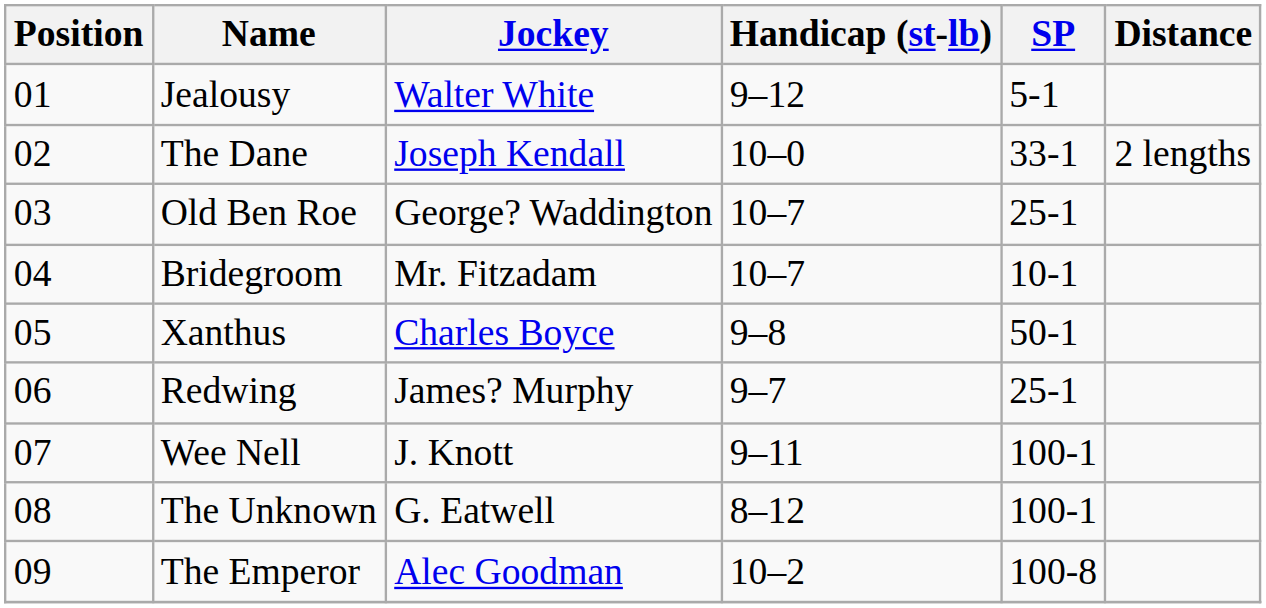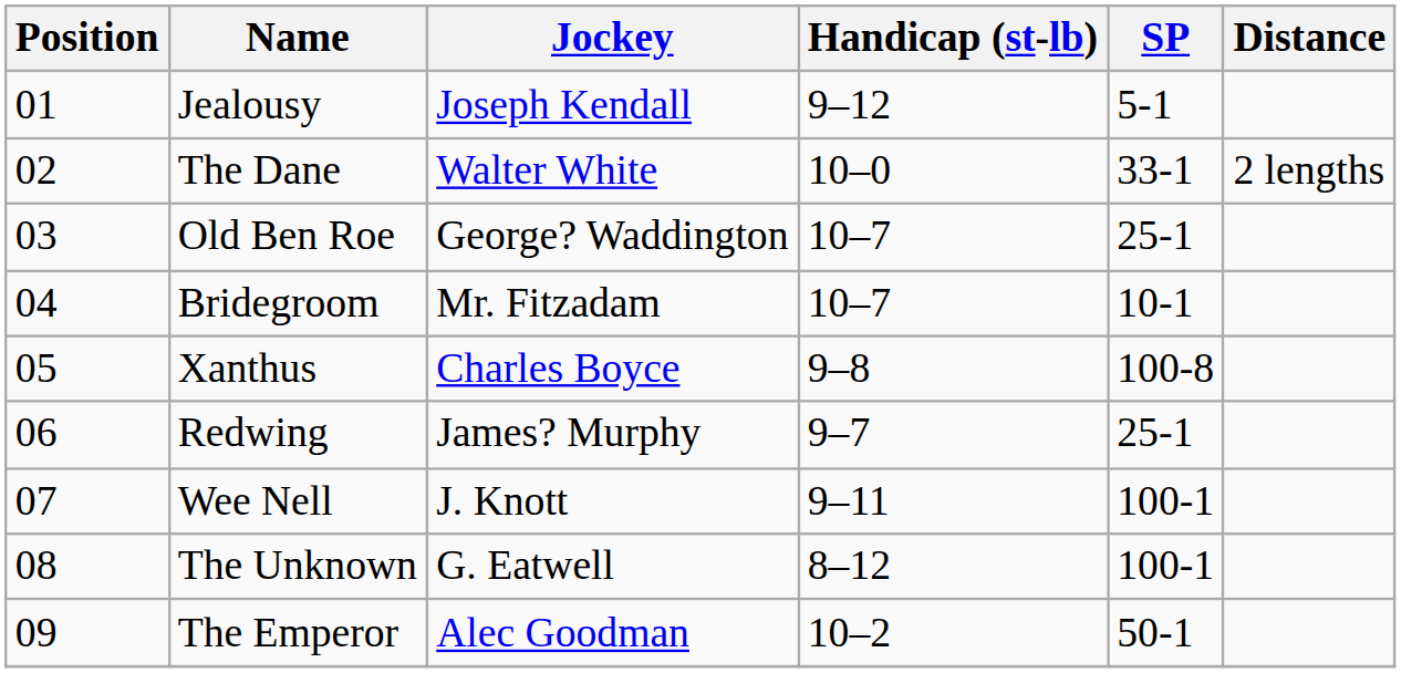 <table class="wikitable sortable">
 <tr>
 <th data-sort-type="number">Position</th>
 <th>Name</th>
 <th><a href='#'>Jockey</a></th>
 <th>Handicap (<a href='#'>st</a>-<a href='#'>lb</a>)</th>
 <th><a href='#'>SP</a></th>
 <th>Distance</th>
 </tr>
 <tr>
 <td>01</td>
 <td>Jealousy</td>
-<td><a href='#'>Walter White</a></td>
+<td><a href='#'>Joseph Kendall</a></td>
 <td>9–12</td>
 <td>5-1</td>
 <td></td>
 </tr>
 <tr>
 <td>02</td>
 <td>The Dane</td>
-<td><a href='#'>Joseph Kendall</a></td>
+<td><a href='#'>Walter White</a></td>
 <td>10–0</td>
 <td>33-1</td>
 <td>2 lengths</td>
 </tr>
 <tr>
 <td>03</td>
 <td>Old Ben Roe</td>
 <td>George? Waddington</td>
 <td>10–7</td>
 <td>25-1</td>
 <td></td>
 </tr>
 <tr>
 <td>04</td>
 <td>Bridegroom</td>
 <td>Mr. Fitzadam</td>
 <td>10–7</td>
 <td>10-1</td>
 <td></td>
 </tr>
 <tr>
 <td>05</td>
 <td>Xanthus</td>
 <td><a href='#'>Charles Boyce</a></td>
 <td>9–8</td>
-<td>50-1</td>
+<td>100-8</td>
 <td></td>
 </tr>
 <tr>
 <td>06</td>
 <td>Redwing</td>
 <td>James? Murphy</td>
 <td>9–7</td>
 <td>25-1</td>
 <td></td>
 </tr>
 <tr>
 <td>07</td>
 <td>Wee Nell</td>
 <td>J. Knott</td>
 <td>9–11</td>
 <td>100-1</td>
 <td></td>
 </tr>
 <tr>
 <td>08</td>
 <td>The Unknown</td>
 <td>G. Eatwell</td>
 <td>8–12</td>
 <td>100-1</td>
 <td></td>
 </tr>
 <tr>
 <td>09</td>
 <td>The Emperor</td>
 <td><a href='#'>Alec Goodman</a></td>
 <td>10–2</td>
-<td>100-8</td>
+<td>50-1</td>
 <td></td>
 </tr>
 <tr>
 </tr>
 </table>
